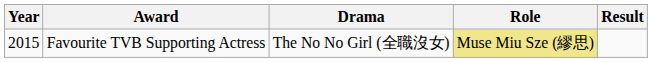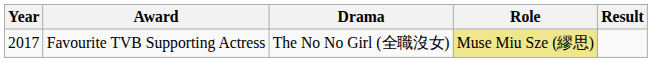 <table class="wikitable">
 <tr>
 <th>Year</th>
 <th>Award</th>
 <th>Drama</th>
 <th>Role</th>
 <th>Result</th>
 </tr>
 <tr>
-<td>2015</td>
+<td>2017</td>
 <td>Favourite TVB Supporting Actress</td>
 <td>The No No Girl (全職沒女)</td>
 <td style="background: khaki;">Muse Miu Sze (繆思)</td>
 <td></td>
 </tr>
 </table>
